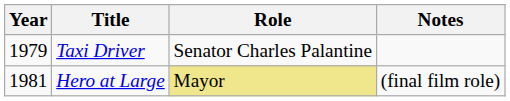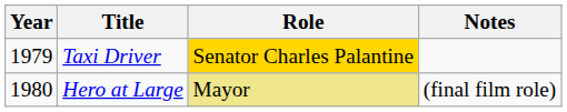 <table class="wikitable">
 <tr>
 <th>Year</th>
 <th>Title</th>
 <th>Role</th>
 <th>Notes</th>
 </tr>
 <tr>
 <td>1979</td>
 <td><em><a href='#'>Taxi Driver</a></em></td>
-<td>Senator Charles Palantine</td>
+<td style="background: gold;">Senator Charles Palantine</td>
 <td></td>
 </tr>
 <tr>
-<td>1981</td>
+<td>1980</td>
 <td><em><a href='#'>Hero at Large</a></em></td>
 <td style="background: khaki;">Mayor</td>
 <td>(final film role)</td>
 </tr>
 </table>
